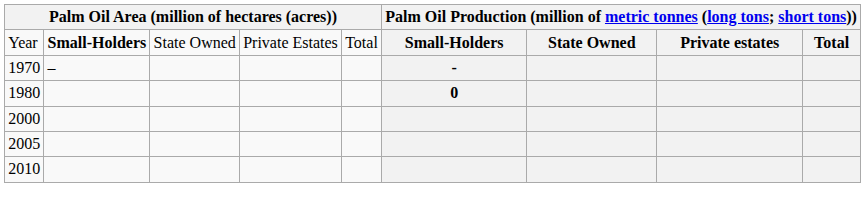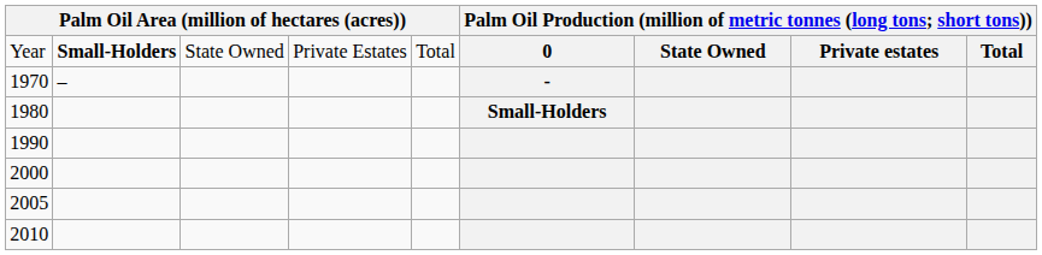 <table class="wikitable">
 <tr>
 <th colspan="5">Palm Oil Area (million of hectares (acres))</th>
 <th colspan="4">Palm Oil Production (million of <a href='#'>metric tonnes</a> (<a href='#'>long tons</a>; <a href='#'>short tons</a>))</th>
 </tr>
 <tr>
 <td>Year</td>
 <td><strong>Small-Holders</strong></td>
 <td>State Owned</td>
 <td>Private Estates</td>
 <td>Total</td>
-<th>Small-Holders</th>
+<th>0</th>
 <th>State Owned</th>
 <th>Private estates</th>
 <th>Total</th>
 </tr>
 <tr>
 <td>1970</td>
 <td>–</td>
 <td></td>
 <td></td>
 <td></td>
 <th>-</th>
 <th></th>
 <th></th>
 <th></th>
 </tr>
 <tr>
 <td>1980</td>
 <td></td>
 <td></td>
 <td></td>
 <td></td>
-<th>0</th>
+<th>Small-Holders</th>
+<th></th>
+<th></th>
+<th></th>
+</tr>
+<tr>
+<td>1990</td>
+<td></td>
+<td></td>
+<td></td>
+<td></td>
+<th></th>
 <th></th>
 <th></th>
 <th></th>
 </tr>
 <tr>
 <td>2000</td>
 <td></td>
 <td></td>
 <td></td>
 <td></td>
 <th></th>
 <th></th>
 <th></th>
 <th></th>
 </tr>
 <tr>
 <td>2005</td>
 <td></td>
 <td></td>
 <td></td>
 <td></td>
 <th></th>
 <th></th>
 <th></th>
 <th></th>
 </tr>
 <tr>
 <td>2010</td>
 <td></td>
 <td></td>
 <td></td>
 <td></td>
 <th></th>
 <th></th>
 <th></th>
 <th></th>
 </tr>
 </table>
